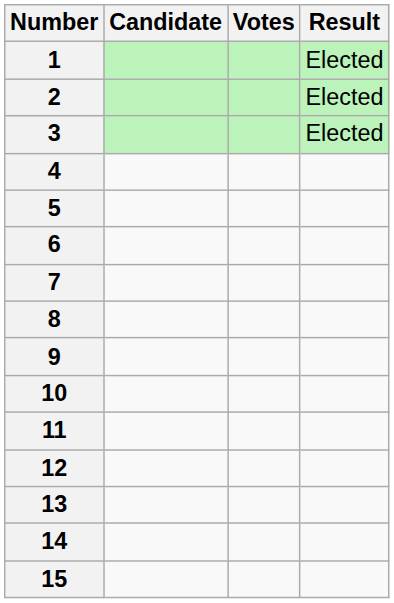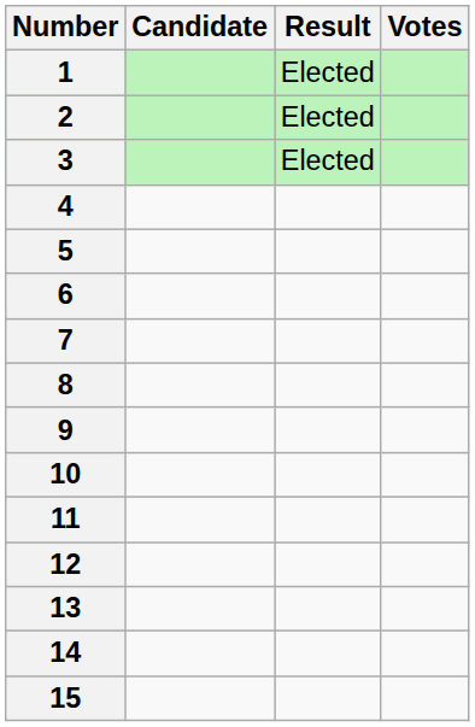 <table class="wikitable sortable">
 <tr>
 <th scope="col">Number</th>
 <th scope="col">Candidate</th>
+<th scope="col">Result</th>
 <th scope="col">Votes</th>
-<th scope="col">Result</th>
 </tr>
 <tr bgcolor=bbf3bb>
 <th scope="row">1</th>
 <td></td>
+<td>Elected</td>
 <td align="right"></td>
-<td>Elected</td>
 </tr>
 <tr bgcolor=bbf3bb>
 <th scope="row">2</th>
 <td></td>
+<td>Elected</td>
 <td align="right"></td>
-<td>Elected</td>
 </tr>
 <tr bgcolor=bbf3bb>
 <th scope="row">3</th>
 <td></td>
+<td>Elected</td>
 <td align="right"></td>
-<td>Elected</td>
 </tr>
 <tr>
 <th scope="row">4</th>
 <td></td>
+<td></td>
 <td align="right"></td>
-<td></td>
 </tr>
 <tr>
 <th scope="row">5</th>
 <td></td>
+<td></td>
 <td align="right"></td>
-<td></td>
 </tr>
 <tr>
 <th scope="row">6</th>
 <td></td>
+<td></td>
 <td align="right"></td>
-<td></td>
 </tr>
 <tr>
 <th scope="row">7</th>
 <td></td>
+<td></td>
 <td align="right"></td>
-<td></td>
 </tr>
 <tr>
 <th scope="row">8</th>
 <td></td>
+<td></td>
 <td align="right"></td>
-<td></td>
 </tr>
 <tr>
 <th scope="row">9</th>
 <td></td>
+<td></td>
 <td align="right"></td>
-<td></td>
 </tr>
 <tr>
 <th scope="row">10</th>
 <td></td>
+<td></td>
 <td align="right"></td>
-<td></td>
 </tr>
 <tr>
 <th scope="row">11</th>
 <td></td>
+<td></td>
 <td align="right"></td>
-<td></td>
 </tr>
 <tr>
 <th scope="row">12</th>
 <td></td>
+<td></td>
 <td align="right"></td>
-<td></td>
 </tr>
 <tr>
 <th scope="row">13</th>
 <td></td>
+<td></td>
 <td align="right"></td>
-<td></td>
 </tr>
 <tr>
 <th scope="row">14</th>
 <td></td>
+<td></td>
 <td align="right"></td>
-<td></td>
 </tr>
 <tr>
 <th scope="row">15</th>
 <td></td>
+<td></td>
 <td align="right"></td>
-<td></td>
 </tr>
 </table>
